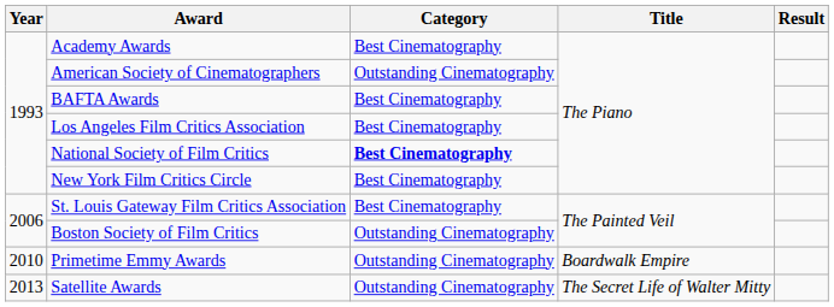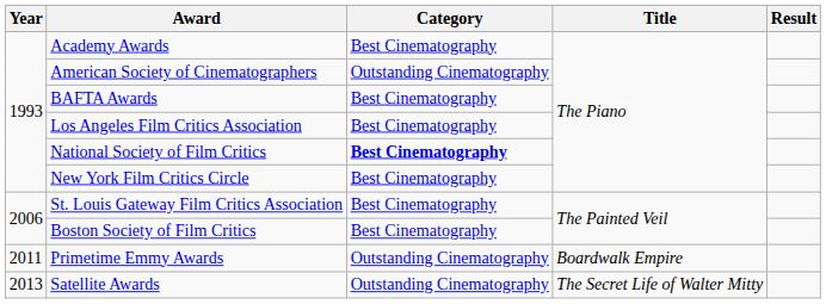 <table class="wikitable">
 <tr>
 <th>Year</th>
 <th>Award</th>
 <th>Category</th>
 <th>Title</th>
 <th>Result</th>
 </tr>
 <tr>
 <td rowspan=6>1993</td>
 <td><a href='#'>Academy Awards</a></td>
 <td><a href='#'>Best Cinematography</a></td>
 <td rowspan=6><em>The Piano</em></td>
 <td></td>
 </tr>
 <tr>
 <td><a href='#'>American Society of Cinematographers</a></td>
 <td><a href='#'>Outstanding Cinematography</a></td>
 <td></td>
 </tr>
 <tr>
 <td><a href='#'>BAFTA Awards</a></td>
 <td><a href='#'>Best Cinematography</a></td>
 <td></td>
 </tr>
 <tr>
 <td><a href='#'>Los Angeles Film Critics Association</a></td>
 <td><a href='#'>Best Cinematography</a></td>
 <td></td>
 </tr>
 <tr>
 <td><a href='#'>National Society of Film Critics</a></td>
 <td><strong><a href='#'>Best Cinematography</a></strong></td>
 <td></td>
 </tr>
 <tr>
 <td><a href='#'>New York Film Critics Circle</a></td>
 <td><a href='#'>Best Cinematography</a></td>
 <td></td>
 </tr>
 <tr>
 <td rowspan=2>2006</td>
 <td><a href='#'>St. Louis Gateway Film Critics Association</a></td>
 <td><a href='#'>Best Cinematography</a></td>
 <td rowspan=2><em>The Painted Veil</em></td>
 <td></td>
 </tr>
 <tr>
 <td><a href='#'>Boston Society of Film Critics</a></td>
-<td><a href='#'>Outstanding Cinematography</a></td>
+<td><a href='#'>Best Cinematography</a></td>
 <td></td>
 </tr>
 <tr>
-<td>2010</td>
+<td>2011</td>
 <td><a href='#'>Primetime Emmy Awards</a></td>
 <td><a href='#'>Outstanding Cinematography</a></td>
 <td><em>Boardwalk Empire</em></td>
 <td></td>
 </tr>
 <tr>
 <td>2013</td>
 <td><a href='#'>Satellite Awards</a></td>
 <td><a href='#'>Outstanding Cinematography</a></td>
 <td><em>The Secret Life of Walter Mitty</em></td>
 <td></td>
 </tr>
 </table>
